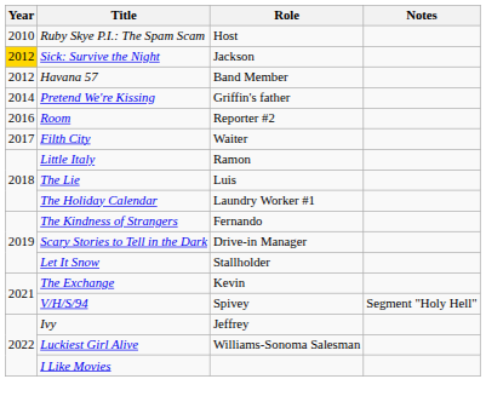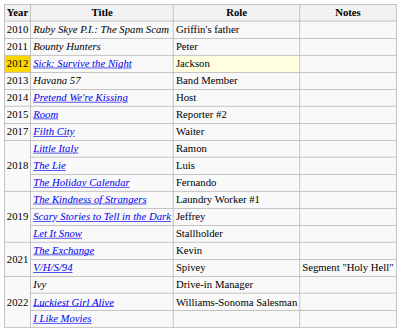 <table class="wikitable sortable">
 <tr>
 <th>Year</th>
 <th>Title</th>
 <th>Role</th>
 <th class="unsortable">Notes</th>
 </tr>
 <tr>
 <td>2010</td>
 <td><em>Ruby Skye P.I.: The Spam Scam</em></td>
-<td>Host</td>
+<td>Griffin's father</td>
+<td></td>
+</tr>
+<tr>
+<td>2011</td>
+<td><em>Bounty Hunters</em></td>
+<td>Peter</td>
 <td></td>
 </tr>
 <tr>
 <td style="background: gold;">2012</td>
 <td><em><a href='#'>Sick: Survive the Night</a></em></td>
-<td>Jackson</td>
+<td style="background: lightyellow;">Jackson</td>
 <td></td>
 </tr>
 <tr>
-<td>2012</td>
+<td>2013</td>
 <td><em>Havana 57</em></td>
 <td>Band Member</td>
 <td></td>
 </tr>
 <tr>
 <td>2014</td>
 <td><em><a href='#'>Pretend We're Kissing</a></em></td>
-<td>Griffin's father</td>
+<td>Host</td>
 <td></td>
 </tr>
 <tr>
-<td>2016</td>
+<td>2015</td>
 <td><a href='#'><em>Room</em></a></td>
 <td>Reporter #2</td>
 <td></td>
 </tr>
 <tr>
 <td>2017</td>
 <td><em><a href='#'>Filth City</a></em></td>
 <td>Waiter</td>
 <td></td>
 </tr>
 <tr>
 <td rowspan="3">2018</td>
 <td><a href='#'><em>Little Italy</em></a></td>
 <td>Ramon</td>
 <td></td>
 </tr>
 <tr>
 <td data-sort-value="Lie, The"><a href='#'><em>The Lie</em></a></td>
 <td>Luis</td>
 <td></td>
 </tr>
 <tr>
 <td data-sort-value="Holiday Calendar, The"><em><a href='#'>The Holiday Calendar</a></em></td>
-<td>Laundry Worker #1</td>
+<td>Fernando</td>
 <td></td>
 </tr>
 <tr>
 <td rowspan="3">2019</td>
 <td data-sort-value="Kindness of Strangers, The"><a href='#'><em>The Kindness of Strangers</em></a></td>
-<td>Fernando</td>
+<td>Laundry Worker #1</td>
 <td></td>
 </tr>
 <tr>
 <td><a href='#'><em>Scary Stories to Tell in the Dark</em></a></td>
-<td>Drive-in Manager</td>
+<td>Jeffrey</td>
 <td></td>
 </tr>
 <tr>
 <td><a href='#'><em>Let It Snow</em></a></td>
 <td>Stallholder</td>
 <td></td>
 </tr>
 <tr>
 <td rowspan="2">2021</td>
 <td data-sort-value="Exchange, The"><a href='#'><em>The Exchange</em></a></td>
 <td>Kevin</td>
 <td></td>
 </tr>
 <tr>
 <td><em><a href='#'>V/H/S/94</a></em></td>
 <td>Spivey</td>
 <td>Segment "Holy Hell"</td>
 </tr>
 <tr>
 <td rowspan="3">2022</td>
 <td><em>Ivy</em></td>
-<td>Jeffrey</td>
+<td>Drive-in Manager</td>
 <td></td>
 </tr>
 <tr>
 <td><a href='#'><em>Luckiest Girl Alive</em></a></td>
 <td>Williams-Sonoma Salesman</td>
 <td></td>
 </tr>
 <tr>
 <td><em><a href='#'>I Like Movies</a></em></td>
 <td></td>
 <td></td>
 </tr>
 </table>
